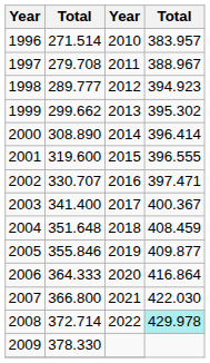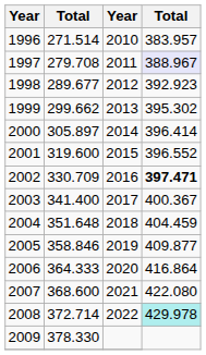 <table class="wikitable" align="right" style="clear:right; float:right;">
 <tr>
 <th>Year</th>
 <th>Total</th>
 <th>Year</th>
 <th>Total</th>
 </tr>
 <tr>
 <td>1996</td>
 <td>271.514</td>
 <td>2010</td>
 <td>383.957</td>
 </tr>
 <tr>
 <td>1997</td>
 <td>279.708</td>
 <td>2011</td>
-<td>388.967</td>
+<td style="background: lavender;">388.967</td>
 </tr>
 <tr>
 <td>1998</td>
-<td>289.777</td>
+<td>289.677</td>
 <td>2012</td>
-<td>394.923</td>
+<td>392.923</td>
 </tr>
 <tr>
 <td>1999</td>
 <td>299.662</td>
 <td>2013</td>
 <td>395.302</td>
 </tr>
 <tr>
 <td>2000</td>
-<td>308.890</td>
+<td>305.897</td>
 <td>2014</td>
 <td>396.414</td>
 </tr>
 <tr>
 <td>2001</td>
 <td>319.600</td>
 <td>2015</td>
-<td>396.555</td>
+<td>396.552</td>
 </tr>
 <tr>
 <td>2002</td>
-<td>330.707</td>
+<td>330.709</td>
 <td>2016</td>
-<td>397.471</td>
+<td><strong>397.471</strong></td>
 </tr>
 <tr>
 <td>2003</td>
 <td>341.400</td>
 <td>2017</td>
 <td>400.367</td>
 </tr>
 <tr>
 <td>2004</td>
 <td>351.648</td>
 <td>2018</td>
-<td>408.459</td>
+<td>404.459</td>
 </tr>
 <tr>
 <td>2005</td>
-<td>355.846</td>
+<td>358.846</td>
 <td>2019</td>
 <td>409.877</td>
 </tr>
 <tr>
 <td>2006</td>
 <td>364.333</td>
 <td>2020</td>
 <td>416.864</td>
 </tr>
 <tr>
 <td>2007</td>
-<td>366.800</td>
+<td>368.600</td>
 <td>2021</td>
-<td>422.030</td>
+<td>422.080</td>
 </tr>
 <tr>
 <td>2008</td>
 <td>372.714</td>
 <td>2022</td>
 <td style="background: paleturquoise;">429.978</td>
 </tr>
 <tr>
 <td>2009</td>
 <td>378.330</td>
 <td></td>
 </tr>
 <tr>
 </tr>
 </table>
